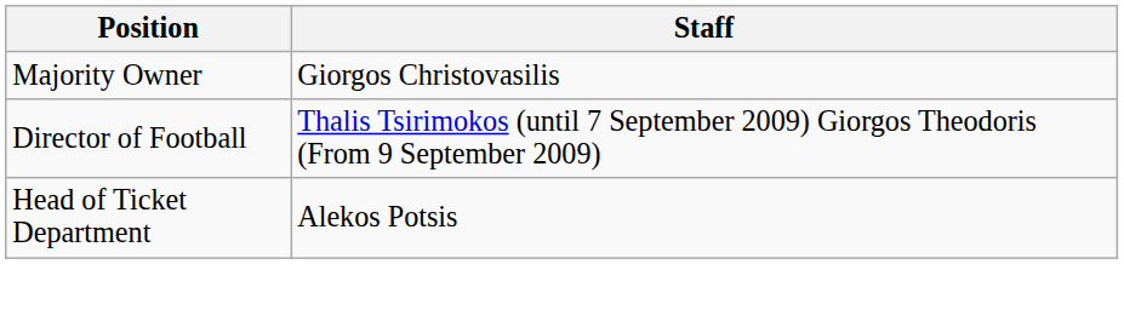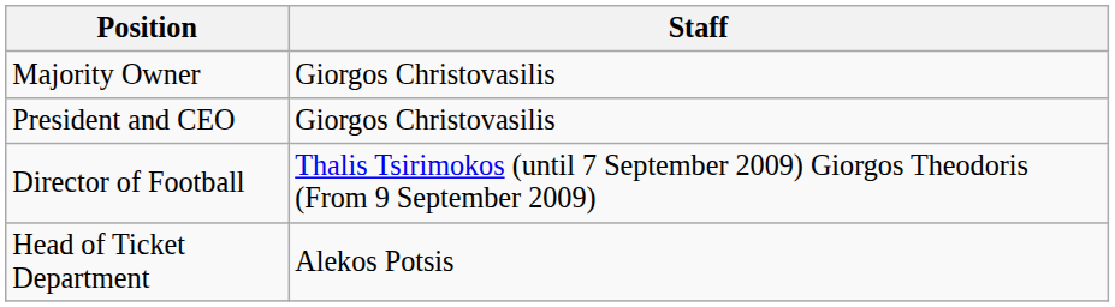 <table class="wikitable">
 <tr>
 <th>Position</th>
 <th>Staff</th>
 </tr>
 <tr>
 <td>Majority Owner</td>
+<td>Giorgos Christovasilis</td>
+</tr>
+<tr>
+<td>President and CEO</td>
 <td>Giorgos Christovasilis</td>
 </tr>
 <tr>
 <td>Director of Football</td>
 <td><a href='#'>Thalis Tsirimokos</a> (until 7 September 2009) Giorgos Theodoris (From 9 September 2009)</td>
 </tr>
 <tr>
 <td>Head of Ticket Department</td>
 <td>Alekos Potsis</td>
 </tr>
 </table>
